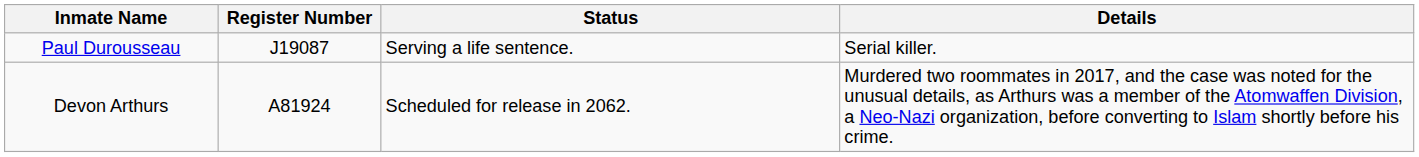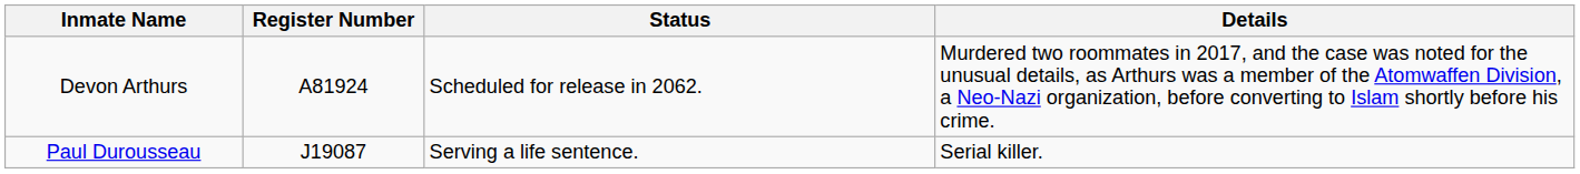 <table class="wikitable sortable">
 <tr>
 <th width=13%>Inmate Name</th>
 <th width=10%>Register Number</th>
 <th width=28%>Status</th>
 <th width=35%>Details</th>
 </tr>
 <tr>
+<td style="text-align:center;">Devon Arthurs</td>
+<td style="text-align:center;">A81924</td>
+<td>Scheduled for release in 2062.</td>
+<td>Murdered two roommates in 2017, and the case was noted for the unusual details, as Arthurs was a member of the <a href='#'>Atomwaffen Division</a>, a <a href='#'>Neo-Nazi</a> organization, before converting to <a href='#'>Islam</a> shortly before his crime.</td>
+</tr>
+<tr>
 <td style="text-align:center;"><a href='#'>Paul Durousseau</a></td>
 <td style="text-align:center;">J19087</td>
 <td>Serving a life sentence.</td>
 <td>Serial killer.</td>
 </tr>
-<tr>
-<td style="text-align:center;">Devon Arthurs</td>
-<td style="text-align:center;">A81924</td>
-<td>Scheduled for release in 2062.</td>
-<td>Murdered two roommates in 2017, and the case was noted for the unusual details, as Arthurs was a member of the <a href='#'>Atomwaffen Division</a>, a <a href='#'>Neo-Nazi</a> organization, before converting to <a href='#'>Islam</a> shortly before his crime.</td>
-</tr>
 </table>
